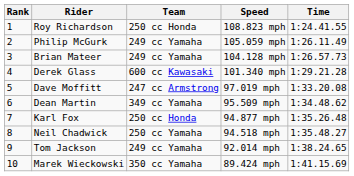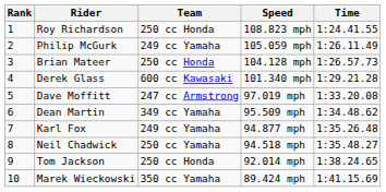 <table class="wikitable" style="font-size: 95%;">
 <tr style="background:#efefef;">
 <th>Rank</th>
 <th>Rider</th>
 <th>Team</th>
 <th>Speed</th>
 <th>Time</th>
 </tr>
 <tr>
 <td>1</td>
 <td> Roy Richardson</td>
 <td>250 cc Honda</td>
 <td>108.823 mph</td>
 <td>1:24.41.55</td>
 </tr>
 <tr>
 <td>2</td>
 <td>  Philip McGurk</td>
 <td>249 cc Yamaha</td>
 <td>105.059 mph</td>
 <td>1:26.11.49</td>
 </tr>
 <tr>
 <td>3</td>
 <td>  Brian Mateer</td>
-<td>249 cc Yamaha</td>
+<td>250 cc <a href='#'>Honda</a></td>
 <td>104.128 mph</td>
 <td>1:26.57.73</td>
 </tr>
 <tr>
 <td>4</td>
 <td>  Derek Glass</td>
 <td>600 cc <a href='#'>Kawasaki</a></td>
 <td>101.340 mph</td>
 <td>1:29.21.28</td>
 </tr>
 <tr>
 <td>5</td>
 <td> Dave Moffitt</td>
 <td>247 cc <a href='#'>Armstrong</a></td>
 <td>97.019 mph</td>
 <td>1:33.20.08</td>
 </tr>
 <tr>
 <td>6</td>
 <td> Dean Martin</td>
 <td>349 cc Yamaha</td>
 <td>95.509 mph</td>
 <td>1:34.48.62</td>
 </tr>
 <tr>
 <td>7</td>
 <td> Karl Fox</td>
-<td>250 cc <a href='#'>Honda</a></td>
+<td>249 cc Yamaha</td>
 <td>94.877 mph</td>
 <td>1:35.26.48</td>
 </tr>
 <tr>
 <td>8</td>
 <td> Neil Chadwick</td>
 <td>250 cc Yamaha</td>
 <td>94.518 mph</td>
 <td>1:35.48.27</td>
 </tr>
 <tr>
 <td>9</td>
 <td> Tom Jackson</td>
-<td>249 cc Yamaha</td>
+<td>250 cc Honda</td>
 <td>92.014 mph</td>
 <td>1:38.24.65</td>
 </tr>
 <tr>
 <td>10</td>
 <td> Marek Wieckowski</td>
 <td>350 cc Yamaha</td>
 <td>89.424 mph</td>
 <td>1:41.15.69</td>
 </tr>
 </table>
